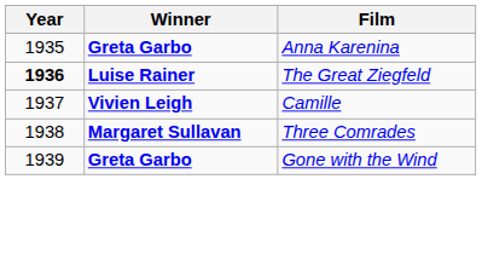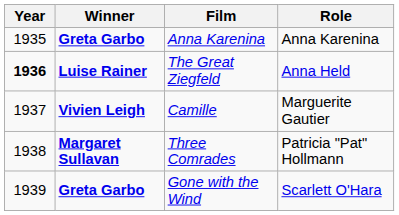 <table class="wikitable" width="68%" cellpadding="5">
 <tr>
 <th width="100"><strong>Year</strong></th>
 <th width="300"><strong>Winner</strong></th>
 <th width="300"><strong>Film</strong></th>
+<th width="300"><strong>Role</strong></th>
 </tr>
 <tr>
 <td style="text-align:center;">1935</td>
 <td><strong><a href='#'>Greta Garbo</a></strong></td>
 <td><em><a href='#'>Anna Karenina</a></em></td>
+<td>Anna Karenina</td>
 </tr>
 <tr>
 <td style="text-align:center;"><strong>1936</strong></td>
 <td><strong><a href='#'>Luise Rainer</a></strong></td>
 <td><em><a href='#'>The Great Ziegfeld</a></em></td>
+<td><a href='#'>Anna Held</a></td>
 </tr>
 <tr>
 <td style="text-align:center;">1937</td>
 <td><strong><a href='#'>Vivien Leigh</a></strong></td>
 <td><em><a href='#'>Camille</a></em></td>
+<td>Marguerite Gautier</td>
 </tr>
 <tr>
 <td style="text-align:center;">1938</td>
 <td><strong><a href='#'>Margaret Sullavan</a></strong></td>
 <td><em><a href='#'>Three Comrades</a></em></td>
+<td>Patricia "Pat" Hollmann</td>
 </tr>
 <tr>
 <td style="text-align:center;">1939</td>
 <td><strong><a href='#'>Greta Garbo</a></strong></td>
 <td><em><a href='#'>Gone with the Wind</a></em></td>
+<td><a href='#'>Scarlett O'Hara</a></td>
 </tr>
 </table>
